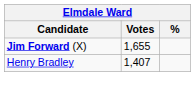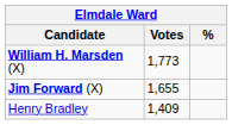 <table class="wikitable">
 <tr>
 <th colspan="3"><a href='#'>Elmdale Ward</a></th>
 </tr>
 <tr>
 <th style="width: 170px">Candidate</th>
 <th style="width: 50px">Votes</th>
 <th style="width: 40px">%</th>
 </tr>
 <tr>
+<td><strong><a href='#'>William H. Marsden</a></strong> (X)</td>
+<td>1,773</td>
+<td></td>
+</tr>
+<tr>
 <td><strong><a href='#'>Jim Forward</a></strong> (X)</td>
 <td>1,655</td>
 <td></td>
 </tr>
 <tr>
 <td><a href='#'>Henry Bradley</a></td>
-<td>1,407</td>
+<td>1,409</td>
 <td></td>
 </tr>
 </table>
